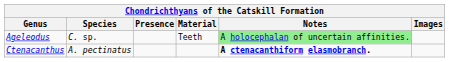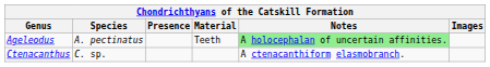 <table class="wikitable" align="center">
 <tr>
 <th colspan="6" align="center"><a href='#'>Chondrichthyans</a> of the Catskill Formation</th>
 </tr>
 <tr>
 <th>Genus</th>
 <th>Species</th>
 <th>Presence</th>
 <th>Material</th>
 <th>Notes</th>
 <th>Images</th>
 </tr>
 <tr>
 <td><em><a href='#'>Ageleodus</a></em></td>
-<td><em>C.</em> sp.</td>
+<td><em>A. pectinatus</em></td>
 <td></td>
 <td>Teeth</td>
 <td style="background: lightgreen;">A <a href='#'>holocephalan</a> of uncertain affinities.</td>
 <td></td>
 </tr>
 <tr>
 <td><em><a href='#'>Ctenacanthus</a></em></td>
-<td><em>A. pectinatus</em></td>
+<td><em>C.</em> sp.</td>
 <td></td>
 <td></td>
-<td><strong>A <a href='#'>ctenacanthiform</a> <a href='#'>elasmobranch</a>.</strong></td>
+<td>A <a href='#'>ctenacanthiform</a> <a href='#'>elasmobranch</a>.</td>
 <td></td>
 </tr>
 </table>
